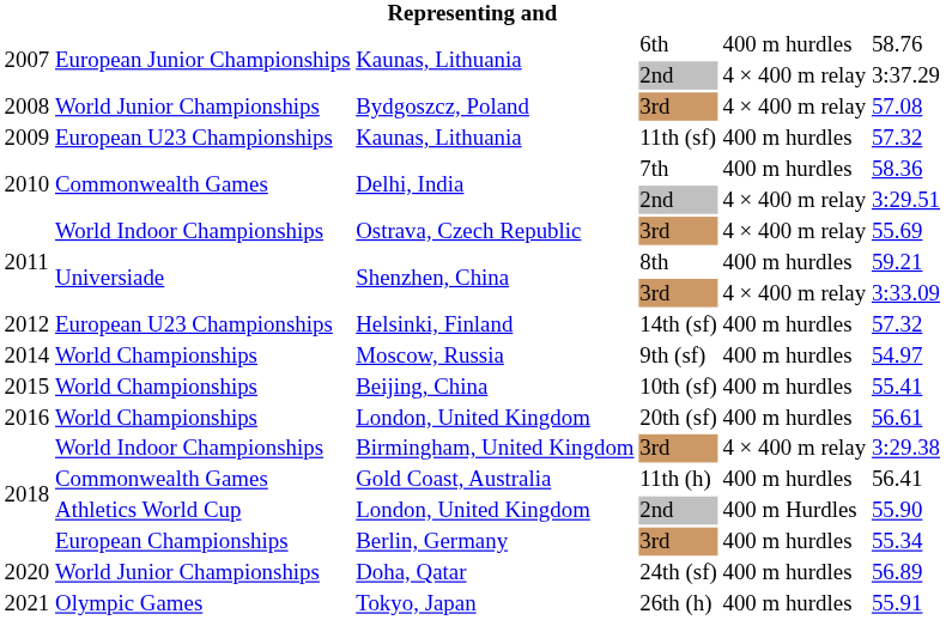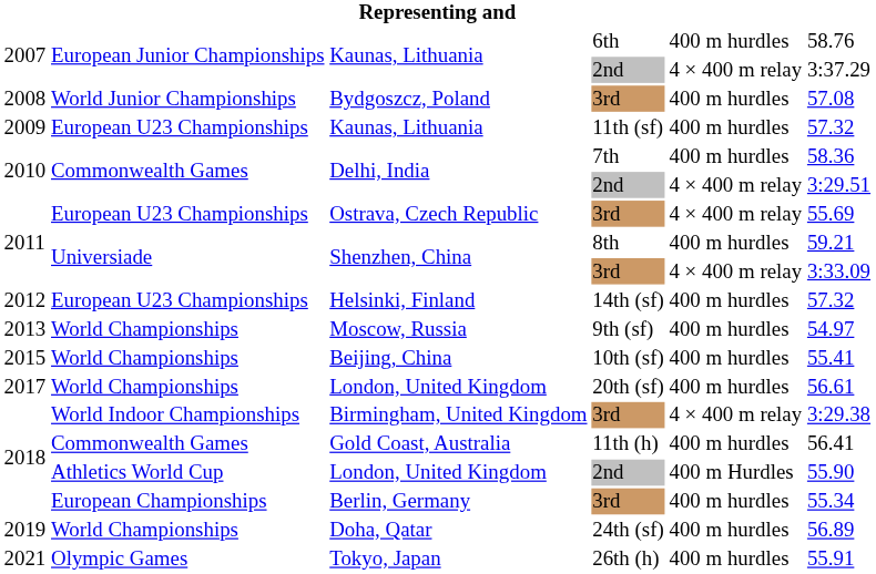 <table>
 <tr>
 <th colspan="6">Representing  and </th>
 </tr>
 <tr>
 <td rowspan=2>2007</td>
 <td rowspan=2><a href='#'>European Junior Championships</a></td>
 <td rowspan=2><a href='#'>Kaunas, Lithuania</a></td>
 <td>6th</td>
 <td>400 m hurdles</td>
 <td>58.76</td>
 </tr>
 <tr>
 <td bgcolor=silver>2nd</td>
 <td>4 × 400 m relay</td>
 <td>3:37.29</td>
 </tr>
 <tr>
 <td>2008</td>
 <td><a href='#'>World Junior Championships</a></td>
 <td><a href='#'>Bydgoszcz, Poland</a></td>
 <td bgcolor=cc9966>3rd</td>
-<td>4 × 400 m relay</td>
+<td>400 m hurdles</td>
 <td><a href='#'>57.08</a></td>
 </tr>
 <tr>
 <td>2009</td>
 <td><a href='#'>European U23 Championships</a></td>
 <td><a href='#'>Kaunas, Lithuania</a></td>
 <td>11th (sf)</td>
 <td>400 m hurdles</td>
 <td><a href='#'>57.32</a></td>
 </tr>
 <tr>
 <td rowspan=2>2010</td>
 <td rowspan=2><a href='#'>Commonwealth Games</a></td>
 <td rowspan=2><a href='#'>Delhi, India</a></td>
 <td>7th</td>
 <td>400 m hurdles</td>
 <td><a href='#'>58.36</a></td>
 </tr>
 <tr>
 <td bgcolor=silver>2nd</td>
 <td>4 × 400 m relay</td>
 <td><a href='#'>3:29.51</a></td>
 </tr>
 <tr>
 <td rowspan=3>2011</td>
-<td><a href='#'>World Indoor Championships</a></td>
+<td><a href='#'>European U23 Championships</a></td>
 <td><a href='#'>Ostrava, Czech Republic</a></td>
 <td bgcolor=cc9966>3rd</td>
 <td>4 × 400 m relay</td>
 <td><a href='#'>55.69</a></td>
 </tr>
 <tr>
 <td rowspan=2><a href='#'>Universiade</a></td>
 <td rowspan=2><a href='#'>Shenzhen, China</a></td>
 <td>8th</td>
 <td>400 m hurdles</td>
 <td><a href='#'>59.21</a></td>
 </tr>
 <tr>
 <td bgcolor=cc9966>3rd</td>
 <td>4 × 400 m relay</td>
 <td><a href='#'>3:33.09</a></td>
 </tr>
 <tr>
 <td>2012</td>
 <td><a href='#'>European U23 Championships</a></td>
 <td><a href='#'>Helsinki, Finland</a></td>
 <td>14th (sf)</td>
 <td>400 m hurdles</td>
 <td><a href='#'>57.32</a></td>
 </tr>
 <tr>
-<td>2014</td>
+<td>2013</td>
 <td><a href='#'>World Championships</a></td>
 <td><a href='#'>Moscow, Russia</a></td>
 <td>9th (sf)</td>
 <td>400 m hurdles</td>
 <td><a href='#'>54.97</a></td>
 </tr>
 <tr>
 <td>2015</td>
 <td><a href='#'>World Championships</a></td>
 <td><a href='#'>Beijing, China</a></td>
 <td>10th (sf)</td>
 <td>400 m hurdles</td>
 <td><a href='#'>55.41</a></td>
 </tr>
 <tr>
-<td>2016</td>
+<td>2017</td>
 <td><a href='#'>World Championships</a></td>
 <td><a href='#'>London, United Kingdom</a></td>
 <td>20th (sf)</td>
 <td>400 m hurdles</td>
 <td><a href='#'>56.61</a></td>
 </tr>
 <tr>
 <td rowspan=4>2018</td>
 <td><a href='#'>World Indoor Championships</a></td>
 <td><a href='#'>Birmingham, United Kingdom</a></td>
 <td bgcolor=cc9966>3rd</td>
 <td>4 × 400 m relay</td>
 <td><a href='#'>3:29.38</a></td>
 </tr>
 <tr>
 <td><a href='#'>Commonwealth Games</a></td>
 <td><a href='#'>Gold Coast, Australia</a></td>
 <td>11th (h)</td>
 <td>400 m hurdles</td>
 <td>56.41</td>
 </tr>
 <tr>
 <td><a href='#'>Athletics World Cup</a></td>
 <td><a href='#'>London, United Kingdom</a></td>
 <td bgcolor="silver">2nd</td>
 <td>400 m Hurdles</td>
 <td><a href='#'>55.90</a></td>
 </tr>
 <tr>
 <td><a href='#'>European Championships</a></td>
 <td><a href='#'>Berlin, Germany</a></td>
 <td bgcolor=cc9966>3rd</td>
 <td>400 m hurdles</td>
 <td><a href='#'>55.34</a></td>
 </tr>
 <tr>
-<td>2020</td>
-<td><a href='#'>World Junior Championships</a></td>
+<td>2019</td>
+<td><a href='#'>World Championships</a></td>
 <td><a href='#'>Doha, Qatar</a></td>
 <td>24th (sf)</td>
 <td>400 m hurdles</td>
 <td><a href='#'>56.89</a></td>
 </tr>
 <tr>
 <td>2021</td>
 <td><a href='#'>Olympic Games</a></td>
 <td><a href='#'>Tokyo, Japan</a></td>
 <td>26th (h)</td>
 <td>400 m hurdles</td>
 <td><a href='#'>55.91</a></td>
 </tr>
 </table>
